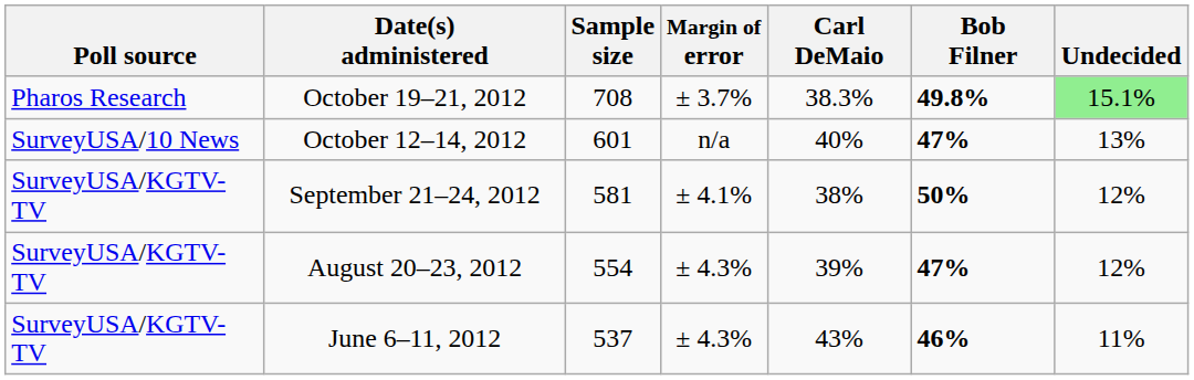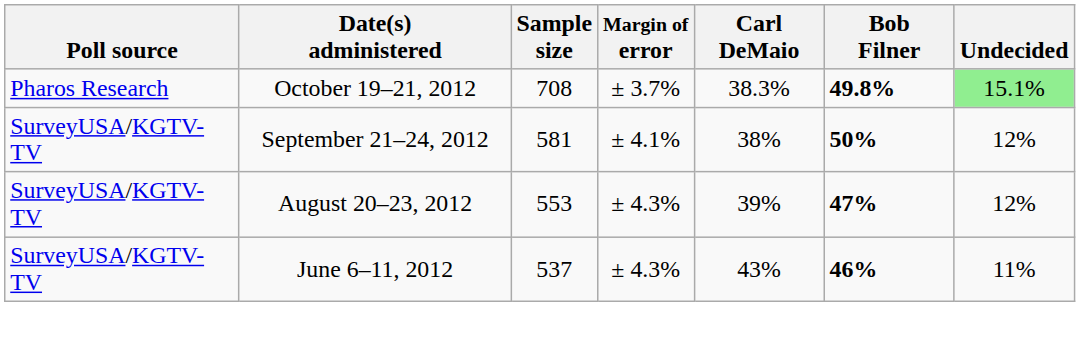 <table class="wikitable">
 <tr valign= bottom>
 <th style="width:150px;">Poll source</th>
 <th style="width:175px;">Date(s)<br>administered</th>
 <th class=small>Sample<br>size</th>
 <th><small>Margin of</small><br>error</th>
 <th style="width:80px;">Carl<br>DeMaio</th>
 <th style="width:80px;">Bob<br>Filner</th>
 <th>Undecided</th>
 </tr>
 <tr>
 <td><a href='#'>Pharos Research</a></td>
 <td align=center>October 19–21, 2012</td>
 <td align=center>708</td>
 <td align=center>± 3.7%</td>
 <td align=center>38.3%</td>
 <td><strong>49.8%</strong></td>
 <td align=center style="background: lightgreen;">15.1%</td>
 </tr>
 <tr>
-<td><a href='#'>SurveyUSA</a>/<a href='#'>10 News</a></td>
-<td align=center>October 12–14, 2012</td>
-<td align=center>601</td>
-<td align=center>n/a</td>
-<td align=center>40%</td>
-<td><strong>47%</strong></td>
-<td align=center>13%</td>
-</tr>
-<tr>
 <td><a href='#'>SurveyUSA</a>/<a href='#'>KGTV-TV</a></td>
 <td align=center>September 21–24, 2012</td>
 <td align=center>581</td>
 <td align=center>± 4.1%</td>
 <td align=center>38%</td>
 <td><strong>50%</strong></td>
 <td align=center>12%</td>
 </tr>
 <tr>
 <td><a href='#'>SurveyUSA</a>/<a href='#'>KGTV-TV</a></td>
 <td align=center>August 20–23, 2012</td>
-<td align=center>554</td>
+<td align=center>553</td>
 <td align=center>± 4.3%</td>
 <td align=center>39%</td>
 <td><strong>47%</strong></td>
 <td align=center>12%</td>
 </tr>
 <tr>
 <td><a href='#'>SurveyUSA</a>/<a href='#'>KGTV-TV</a></td>
 <td align=center>June 6–11, 2012</td>
 <td align=center>537</td>
 <td align=center>± 4.3%</td>
 <td align=center>43%</td>
 <td><strong>46%</strong></td>
 <td align=center>11%</td>
 </tr>
 </table>
